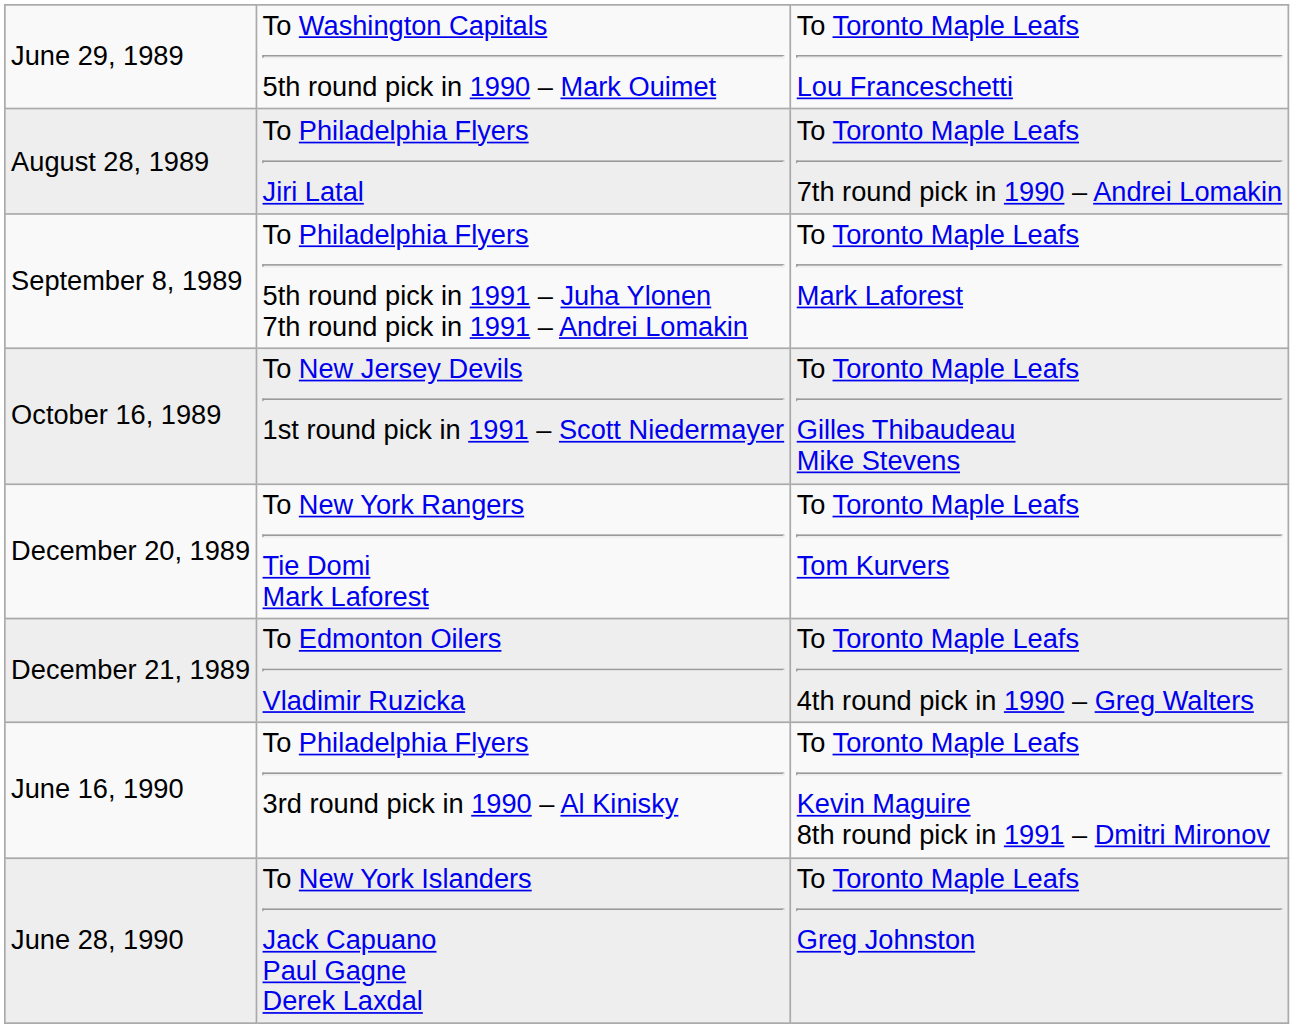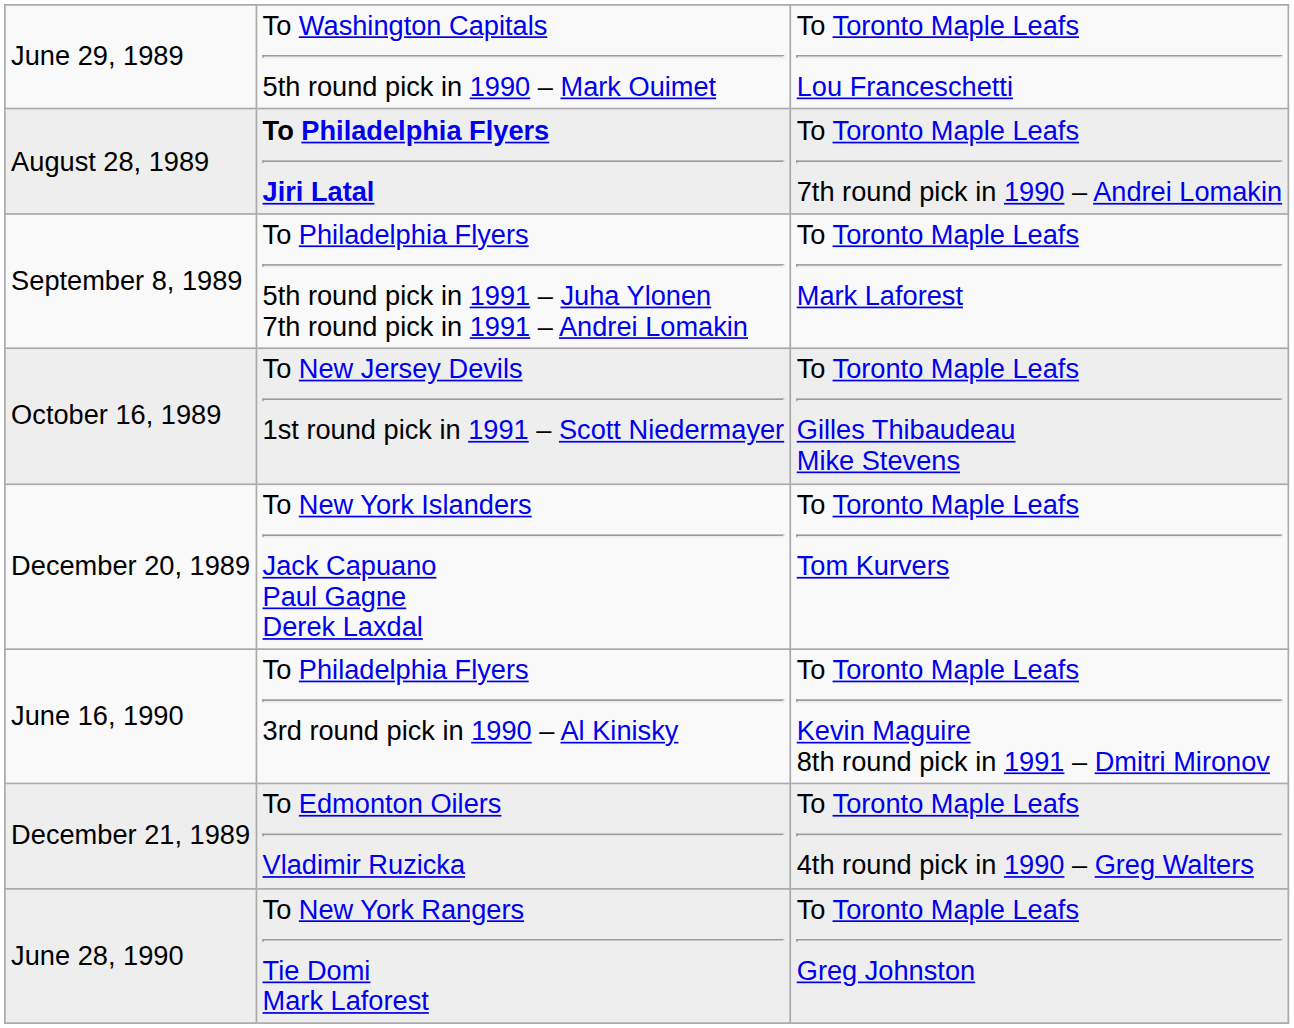 <table class="wikitable">
 <tr>
 <td>June 29, 1989</td>
 <td valign="top">To <a href='#'>Washington Capitals</a><hr>5th round pick in <a href='#'>1990</a> – <a href='#'>Mark Ouimet</a></td>
 <td valign="top">To <a href='#'>Toronto Maple Leafs</a><hr><a href='#'>Lou Franceschetti</a></td>
 </tr>
 <tr style="background:#eee;">
 <td>August 28, 1989</td>
-<td valign="top">To <a href='#'>Philadelphia Flyers</a><hr><a href='#'>Jiri Latal</a></td>
+<td valign="top"><strong>To <a href='#'>Philadelphia Flyers</a><hr><a href='#'>Jiri Latal</a></strong></td>
 <td valign="top">To <a href='#'>Toronto Maple Leafs</a><hr>7th round pick in <a href='#'>1990</a> – <a href='#'>Andrei Lomakin</a></td>
 </tr>
 <tr>
 <td>September 8, 1989</td>
 <td valign="top">To <a href='#'>Philadelphia Flyers</a><hr>5th round pick in <a href='#'>1991</a> – <a href='#'>Juha Ylonen</a> <br> 7th round pick in <a href='#'>1991</a> – <a href='#'>Andrei Lomakin</a></td>
 <td valign="top">To <a href='#'>Toronto Maple Leafs</a><hr><a href='#'>Mark Laforest</a></td>
 </tr>
 <tr style="background:#eee;">
 <td>October 16, 1989</td>
 <td valign="top">To <a href='#'>New Jersey Devils</a><hr>1st round pick in <a href='#'>1991</a> – <a href='#'>Scott Niedermayer</a></td>
 <td valign="top">To <a href='#'>Toronto Maple Leafs</a><hr><a href='#'>Gilles Thibaudeau</a> <br> <a href='#'>Mike Stevens</a></td>
 </tr>
 <tr>
 <td>December 20, 1989</td>
-<td valign="top">To <a href='#'>New York Rangers</a><hr><a href='#'>Tie Domi</a> <br> <a href='#'>Mark Laforest</a></td>
+<td valign="top">To <a href='#'>New York Islanders</a><hr><a href='#'>Jack Capuano</a> <br> <a href='#'>Paul Gagne</a> <br> <a href='#'>Derek Laxdal</a></td>
 <td valign="top">To <a href='#'>Toronto Maple Leafs</a><hr><a href='#'>Tom Kurvers</a></td>
-</tr>
-<tr style="background:#eee;">
-<td>December 21, 1989</td>
-<td valign="top">To <a href='#'>Edmonton Oilers</a><hr><a href='#'>Vladimir Ruzicka</a></td>
-<td valign="top">To <a href='#'>Toronto Maple Leafs</a><hr>4th round pick in <a href='#'>1990</a> – <a href='#'>Greg Walters</a></td>
 </tr>
 <tr>
 <td>June 16, 1990</td>
 <td valign="top">To <a href='#'>Philadelphia Flyers</a><hr>3rd round pick in <a href='#'>1990</a> – <a href='#'>Al Kinisky</a></td>
 <td valign="top">To <a href='#'>Toronto Maple Leafs</a><hr><a href='#'>Kevin Maguire</a> <br> 8th round pick in <a href='#'>1991</a> – <a href='#'>Dmitri Mironov</a></td>
 </tr>
 <tr style="background:#eee;">
+<td>December 21, 1989</td>
+<td valign="top">To <a href='#'>Edmonton Oilers</a><hr><a href='#'>Vladimir Ruzicka</a></td>
+<td valign="top">To <a href='#'>Toronto Maple Leafs</a><hr>4th round pick in <a href='#'>1990</a> – <a href='#'>Greg Walters</a></td>
+</tr>
+<tr style="background:#eee;">
 <td>June 28, 1990</td>
-<td valign="top">To <a href='#'>New York Islanders</a><hr><a href='#'>Jack Capuano</a> <br> <a href='#'>Paul Gagne</a> <br> <a href='#'>Derek Laxdal</a></td>
+<td valign="top">To <a href='#'>New York Rangers</a><hr><a href='#'>Tie Domi</a> <br> <a href='#'>Mark Laforest</a></td>
 <td valign="top">To <a href='#'>Toronto Maple Leafs</a><hr><a href='#'>Greg Johnston</a></td>
 </tr>
 </table>
